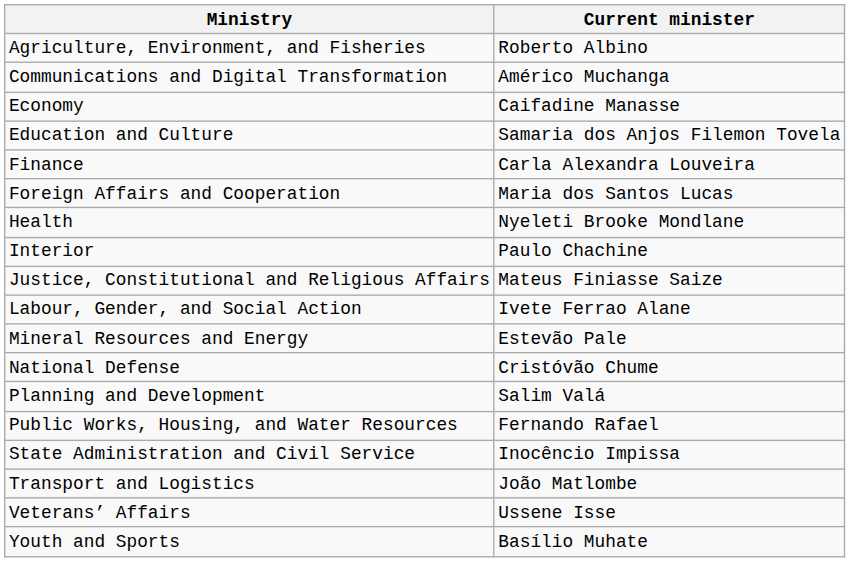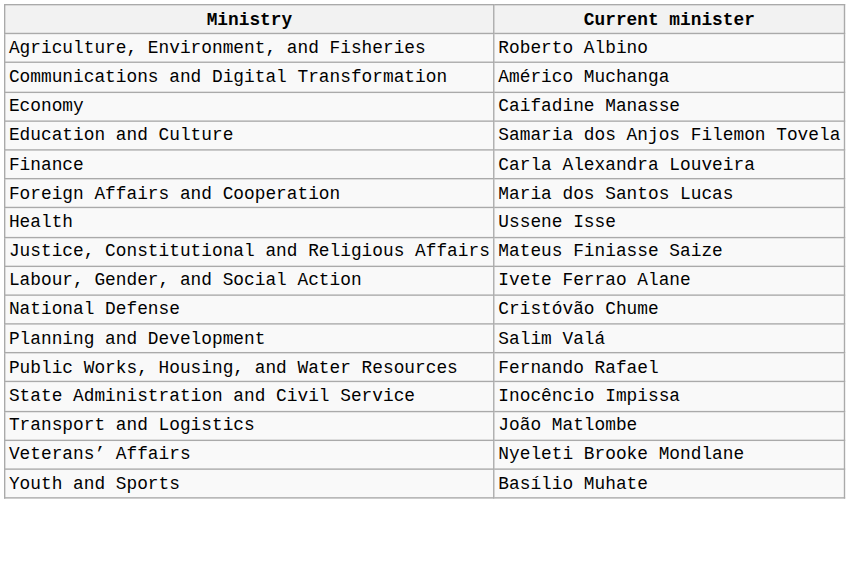 <table class="wikitable">
 <tr>
 <th>Ministry</th>
 <th>Current minister</th>
 </tr>
 <tr>
 <td>Agriculture, Environment, and Fisheries</td>
 <td>Roberto Albino</td>
 </tr>
 <tr>
 <td>Communications and Digital Transformation</td>
 <td>Américo Muchanga</td>
 </tr>
 <tr>
 <td>Economy</td>
 <td>Caifadine Manasse</td>
 </tr>
 <tr>
 <td>Education and Culture</td>
 <td>Samaria dos Anjos Filemon Tovela</td>
 </tr>
 <tr>
 <td>Finance</td>
 <td>Carla Alexandra Louveira</td>
 </tr>
 <tr>
 <td>Foreign Affairs and Cooperation</td>
 <td>Maria dos Santos Lucas</td>
 </tr>
 <tr>
 <td>Health</td>
-<td>Nyeleti Brooke Mondlane</td>
-</tr>
-<tr>
-<td>Interior</td>
-<td>Paulo Chachine</td>
+<td>Ussene Isse</td>
 </tr>
 <tr>
 <td>Justice, Constitutional and Religious Affairs</td>
 <td>Mateus Finiasse Saize</td>
 </tr>
 <tr>
 <td>Labour, Gender, and Social Action</td>
 <td>Ivete Ferrao Alane</td>
-</tr>
-<tr>
-<td>Mineral Resources and Energy</td>
-<td>Estevão Pale</td>
 </tr>
 <tr>
 <td>National Defense</td>
 <td>Cristóvão Chume</td>
 </tr>
 <tr>
 <td>Planning and Development</td>
 <td>Salim Valá</td>
 </tr>
 <tr>
 <td>Public Works, Housing, and Water Resources</td>
 <td>Fernando Rafael</td>
 </tr>
 <tr>
 <td>State Administration and Civil Service</td>
 <td>Inocêncio Impissa</td>
 </tr>
 <tr>
 <td>Transport and Logistics</td>
 <td>João Matlombe</td>
 </tr>
 <tr>
 <td>Veterans’ Affairs</td>
-<td>Ussene Isse</td>
+<td>Nyeleti Brooke Mondlane</td>
 </tr>
 <tr>
 <td>Youth and Sports</td>
 <td>Basílio Muhate</td>
 </tr>
 </table>
